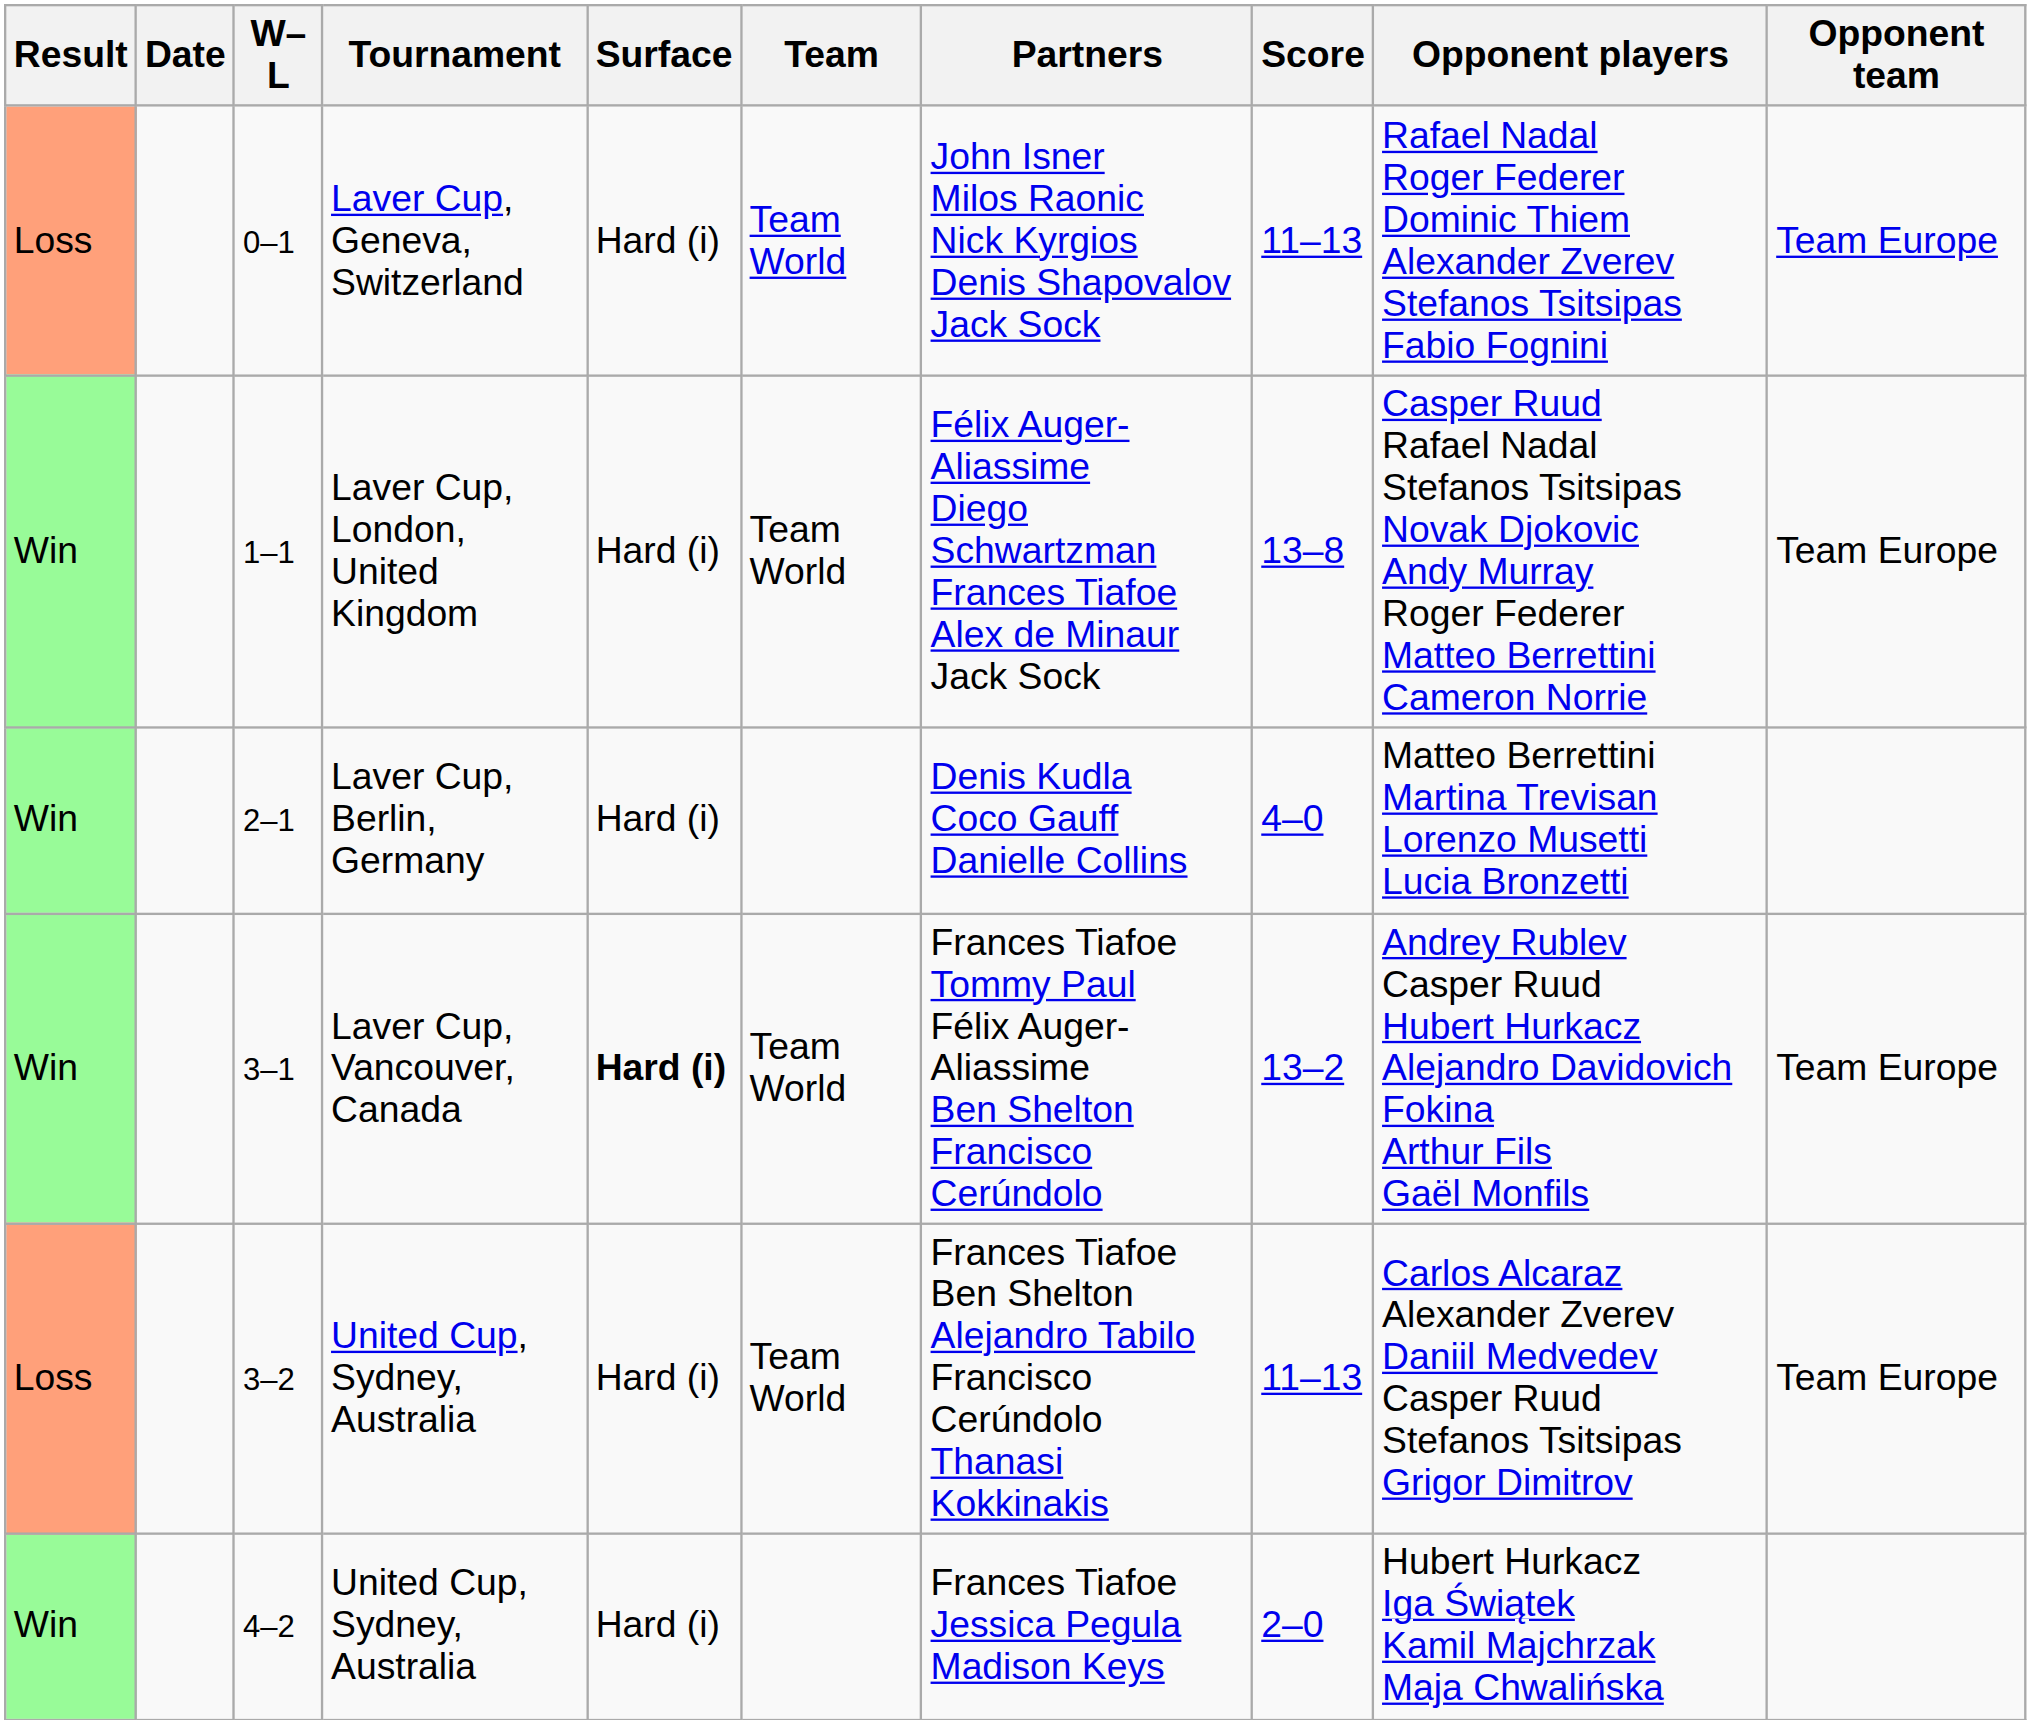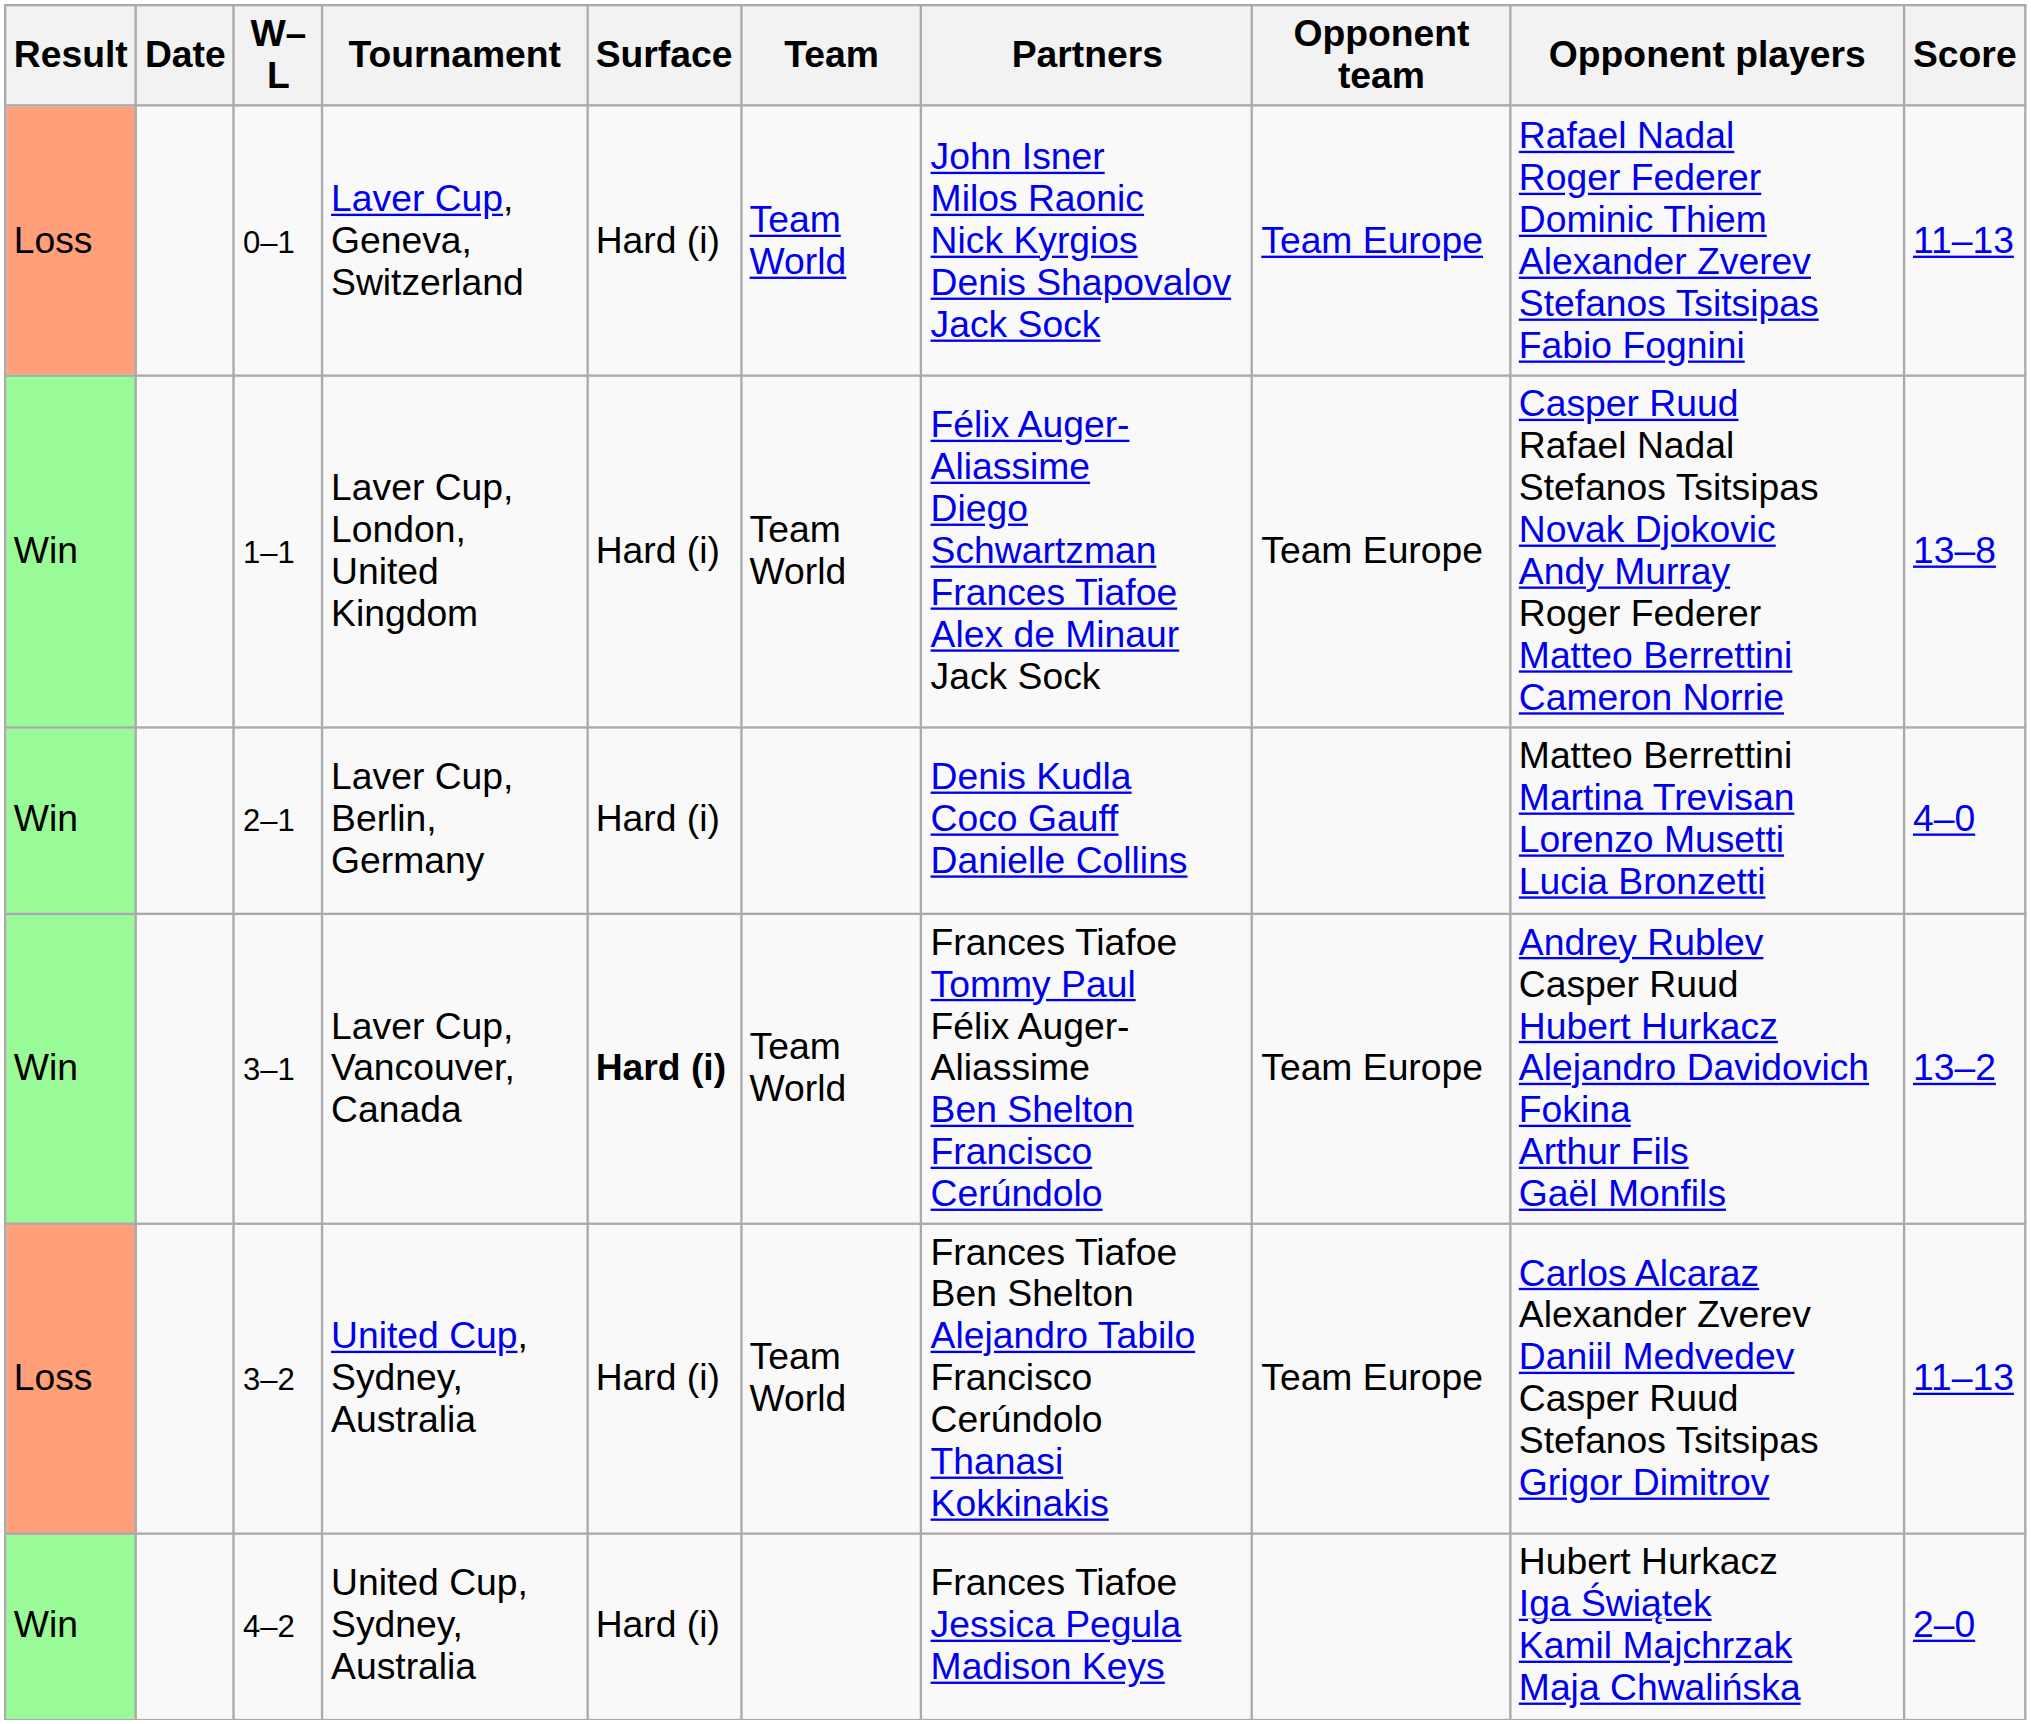 <table class="sortable wikitable nowrap">
 <tr>
 <th>Result</th>
 <th>Date</th>
 <th class="unsortable">W–L</th>
 <th>Tournament</th>
 <th>Surface</th>
 <th class=unsortable>Team</th>
 <th class=unsortable>Partners</th>
+<th class=unsortable>Opponent team</th>
+<th class=unsortable>Opponent players</th>
 <th class=unsortable>Score</th>
-<th class=unsortable>Opponent players</th>
-<th class=unsortable>Opponent team</th>
 </tr>
 <tr>
 <td bgcolor=FFA07A>Loss</td>
 <td><a href='#'></a></td>
 <td><small>0–1</small></td>
 <td><a href='#'>Laver Cup</a>, <br> Geneva, <br> Switzerland</td>
 <td>Hard (i)</td>
 <td> <a href='#'>Team World</a></td>
 <td><a href='#'>John Isner</a><br><a href='#'>Milos Raonic</a><br><a href='#'>Nick Kyrgios</a><br><a href='#'>Denis Shapovalov</a><br><a href='#'>Jack Sock</a></td>
+<td> <a href='#'>Team Europe</a></td>
+<td><a href='#'>Rafael Nadal</a><br><a href='#'>Roger Federer</a><br><a href='#'>Dominic Thiem</a><br><a href='#'>Alexander Zverev</a><br><a href='#'>Stefanos Tsitsipas</a><br><a href='#'>Fabio Fognini</a></td>
 <td><a href='#'>11–13</a></td>
-<td><a href='#'>Rafael Nadal</a><br><a href='#'>Roger Federer</a><br><a href='#'>Dominic Thiem</a><br><a href='#'>Alexander Zverev</a><br><a href='#'>Stefanos Tsitsipas</a><br><a href='#'>Fabio Fognini</a></td>
-<td> <a href='#'>Team Europe</a></td>
 </tr>
 <tr>
 <td bgcolor=98FB98>Win</td>
 <td><a href='#'></a></td>
 <td><small>1–1</small></td>
 <td>Laver Cup, <br> London, <br> United Kingdom</td>
 <td>Hard (i)</td>
 <td> Team World</td>
 <td><a href='#'>Félix Auger-Aliassime</a><br><a href='#'>Diego Schwartzman</a><br><a href='#'>Frances Tiafoe</a><br><a href='#'>Alex de Minaur</a><br>Jack Sock</td>
+<td> Team Europe</td>
+<td><a href='#'>Casper Ruud</a><br>Rafael Nadal<br>Stefanos Tsitsipas<br><a href='#'>Novak Djokovic</a><br><a href='#'>Andy Murray</a><br>Roger Federer<br><a href='#'>Matteo Berrettini</a><br><a href='#'>Cameron Norrie</a></td>
 <td><a href='#'>13–8</a></td>
-<td><a href='#'>Casper Ruud</a><br>Rafael Nadal<br>Stefanos Tsitsipas<br><a href='#'>Novak Djokovic</a><br><a href='#'>Andy Murray</a><br>Roger Federer<br><a href='#'>Matteo Berrettini</a><br><a href='#'>Cameron Norrie</a></td>
-<td> Team Europe</td>
 </tr>
 <tr>
 <td bgcolor=98FB98>Win</td>
 <td><a href='#'></a></td>
 <td><small>2–1</small></td>
 <td>Laver Cup, <br> Berlin, <br> Germany</td>
 <td>Hard (i)</td>
 <td></td>
 <td><a href='#'>Denis Kudla</a><br><a href='#'>Coco Gauff</a><br><a href='#'>Danielle Collins</a></td>
+<td></td>
+<td>Matteo Berrettini<br><a href='#'>Martina Trevisan</a><br><a href='#'>Lorenzo Musetti</a><br><a href='#'>Lucia Bronzetti</a></td>
 <td><a href='#'>4–0</a></td>
-<td>Matteo Berrettini<br><a href='#'>Martina Trevisan</a><br><a href='#'>Lorenzo Musetti</a><br><a href='#'>Lucia Bronzetti</a></td>
-<td></td>
 </tr>
 <tr>
 <td bgcolor=98FB98>Win</td>
 <td><a href='#'></a></td>
 <td><small>3–1</small></td>
 <td>Laver Cup, <br> Vancouver, <br> Canada</td>
 <td><strong>Hard (i)</strong></td>
 <td> Team World</td>
 <td>Frances Tiafoe<br><a href='#'>Tommy Paul</a><br>Félix Auger-Aliassime<br><a href='#'>Ben Shelton</a><br><a href='#'>Francisco Cerúndolo</a></td>
+<td> Team Europe</td>
+<td><a href='#'>Andrey Rublev</a><br>Casper Ruud<br><a href='#'>Hubert Hurkacz</a><br><a href='#'>Alejandro Davidovich Fokina</a><br><a href='#'>Arthur Fils</a><br><a href='#'>Gaël Monfils</a></td>
 <td><a href='#'>13–2</a></td>
-<td><a href='#'>Andrey Rublev</a><br>Casper Ruud<br><a href='#'>Hubert Hurkacz</a><br><a href='#'>Alejandro Davidovich Fokina</a><br><a href='#'>Arthur Fils</a><br><a href='#'>Gaël Monfils</a></td>
-<td> Team Europe</td>
 </tr>
 <tr>
 <td bgcolor=FFA07A>Loss</td>
 <td><a href='#'></a></td>
 <td><small>3–2</small></td>
 <td><a href='#'>United Cup</a>, <br> Sydney, <br> Australia</td>
 <td>Hard (i)</td>
 <td> Team World</td>
 <td>Frances Tiafoe<br>Ben Shelton<br><a href='#'>Alejandro Tabilo</a><br>Francisco Cerúndolo<br><a href='#'>Thanasi Kokkinakis</a></td>
+<td> Team Europe</td>
+<td><a href='#'>Carlos Alcaraz</a><br>Alexander Zverev<br><a href='#'>Daniil Medvedev</a><br>Casper Ruud<br>Stefanos Tsitsipas<br><a href='#'>Grigor Dimitrov</a></td>
 <td><a href='#'>11–13</a></td>
-<td><a href='#'>Carlos Alcaraz</a><br>Alexander Zverev<br><a href='#'>Daniil Medvedev</a><br>Casper Ruud<br>Stefanos Tsitsipas<br><a href='#'>Grigor Dimitrov</a></td>
-<td> Team Europe</td>
 </tr>
 <tr>
 <td bgcolor=98FB98>Win</td>
 <td><a href='#'></a></td>
 <td><small>4–2</small></td>
 <td>United Cup, <br> Sydney, <br> Australia</td>
 <td>Hard (i)</td>
 <td></td>
 <td>Frances Tiafoe<br><a href='#'>Jessica Pegula</a><br><a href='#'>Madison Keys</a></td>
+<td></td>
+<td>Hubert Hurkacz<br><a href='#'>Iga Świątek</a><br><a href='#'>Kamil Majchrzak</a><br><a href='#'>Maja Chwalińska</a></td>
 <td><a href='#'>2–0</a></td>
-<td>Hubert Hurkacz<br><a href='#'>Iga Świątek</a><br><a href='#'>Kamil Majchrzak</a><br><a href='#'>Maja Chwalińska</a></td>
-<td></td>
 </tr>
 </table>
